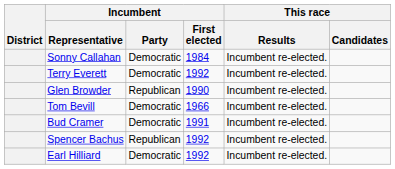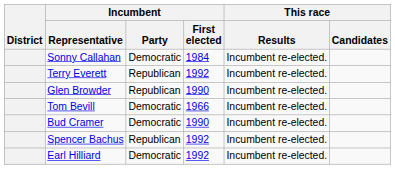 <table class=wikitable>
 <tr valign=bottom>
 <th rowspan=2>District</th>
 <th colspan=3>Incumbent</th>
 <th colspan=2>This race</th>
 </tr>
 <tr valign=bottom>
 <th>Representative</th>
 <th>Party</th>
 <th>First<br>elected</th>
 <th>Results</th>
 <th>Candidates</th>
 </tr>
 <tr>
 <th></th>
 <td><a href='#'>Sonny Callahan</a></td>
 <td>Democratic</td>
 <td><a href='#'>1984</a></td>
 <td>Incumbent re-elected.</td>
 <td nowrap></td>
 </tr>
 <tr>
 <th></th>
 <td><a href='#'>Terry Everett</a></td>
-<td>Democratic</td>
+<td>Republican</td>
 <td><a href='#'>1992</a></td>
 <td>Incumbent re-elected.</td>
 <td nowrap></td>
 </tr>
 <tr>
 <th></th>
 <td><a href='#'>Glen Browder</a></td>
 <td>Republican</td>
 <td><a href='#'>1990 </a></td>
 <td>Incumbent re-elected.</td>
 <td nowrap></td>
 </tr>
 <tr>
 <th></th>
 <td><a href='#'>Tom Bevill</a></td>
 <td>Democratic</td>
 <td><a href='#'>1966</a></td>
 <td>Incumbent re-elected.</td>
 <td nowrap></td>
 </tr>
 <tr>
 <th></th>
 <td><a href='#'>Bud Cramer</a></td>
 <td>Democratic</td>
-<td><a href='#'>1991</a></td>
+<td><a href='#'>1990</a></td>
 <td>Incumbent re-elected.</td>
 <td nowrap></td>
 </tr>
 <tr>
 <th></th>
 <td><a href='#'>Spencer Bachus</a></td>
 <td>Republican</td>
 <td><a href='#'>1992</a></td>
 <td>Incumbent re-elected.</td>
 <td nowrap></td>
 </tr>
 <tr>
 <th></th>
 <td><a href='#'>Earl Hilliard</a></td>
 <td>Democratic</td>
 <td><a href='#'>1992</a></td>
 <td>Incumbent re-elected.</td>
 <td nowrap></td>
 </tr>
 </table>
